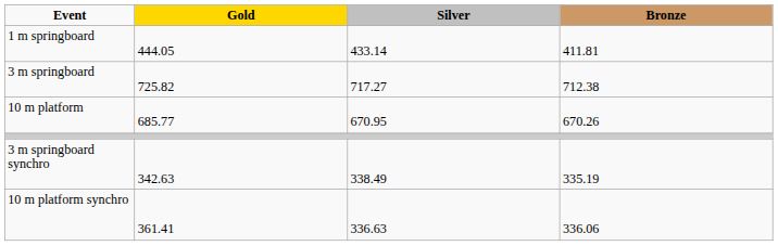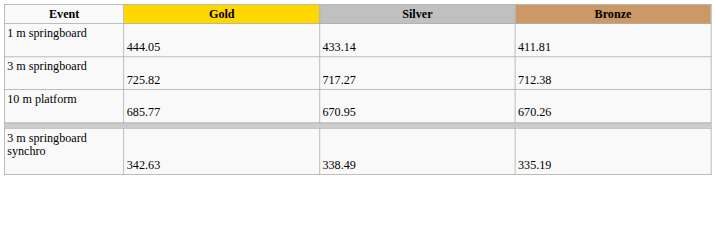 <table class="wikitable" style="text-align:left">
 <tr align="center">
 <td width=150><strong>Event</strong></td>
 <td width=250 bgcolor=gold><strong>Gold</strong></td>
 <td width=250 bgcolor=silver><strong>Silver</strong></td>
 <td width=250 bgcolor=CC9966><strong>Bronze</strong></td>
 </tr>
 <tr valign="top">
 <td>1 m springboard<br><div></div></td>
 <td><br>444.05</td>
 <td><br>433.14</td>
 <td><br>411.81</td>
 </tr>
 <tr valign="top">
 <td>3 m springboard<br><div></div></td>
 <td><br>725.82</td>
 <td><br>717.27</td>
 <td><br>712.38</td>
 </tr>
 <tr valign="top">
 <td>10 m platform<br><div></div></td>
 <td><br>685.77</td>
 <td><br>670.95</td>
 <td><br>670.26</td>
 </tr>
 <tr bgcolor="#cccccc">
 <td colspan=4></td>
 </tr>
 <tr valign="top">
 <td>3 m springboard synchro<br><div></div></td>
 <td><br><br>342.63</td>
 <td><br><br>338.49</td>
 <td><br><br>335.19</td>
 </tr>
-<tr valign="top">
-<td>10 m platform synchro<br><div></div></td>
-<td><br><br>361.41</td>
-<td><br><br>336.63</td>
-<td><br><br>336.06</td>
-</tr>
 </table>
